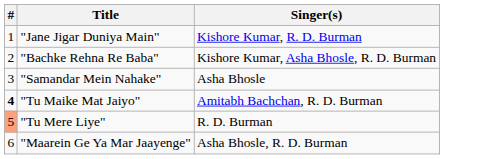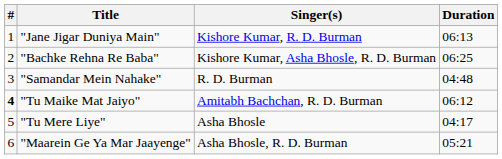 <table class=wikitable>
 <tr>
 <th>#</th>
 <th>Title</th>
 <th>Singer(s)</th>
+<th>Duration</th>
 </tr>
 <tr>
 <td>1</td>
 <td>"Jane Jigar Duniya Main"</td>
 <td><a href='#'>Kishore Kumar</a>, <a href='#'>R. D. Burman</a></td>
+<td>06:13</td>
 </tr>
 <tr>
 <td>2</td>
 <td>"Bachke Rehna Re Baba"</td>
 <td>Kishore Kumar, <a href='#'>Asha Bhosle</a>, R. D. Burman</td>
+<td>06:25</td>
 </tr>
 <tr>
 <td>3</td>
 <td>"Samandar Mein Nahake"</td>
-<td>Asha Bhosle</td>
+<td>R. D. Burman</td>
+<td>04:48</td>
 </tr>
 <tr>
 <td><strong>4</strong></td>
 <td>"Tu Maike Mat Jaiyo"</td>
 <td><a href='#'>Amitabh Bachchan</a>, R. D. Burman</td>
+<td>06:12</td>
 </tr>
 <tr>
-<td style="background: lightsalmon;">5</td>
+<td>5</td>
 <td>"Tu Mere Liye"</td>
-<td>R. D. Burman</td>
+<td>Asha Bhosle</td>
+<td>04:17</td>
 </tr>
 <tr>
 <td>6</td>
 <td>"Maarein Ge Ya Mar Jaayenge"</td>
 <td>Asha Bhosle, R. D. Burman</td>
+<td>05:21</td>
 </tr>
 </table>
